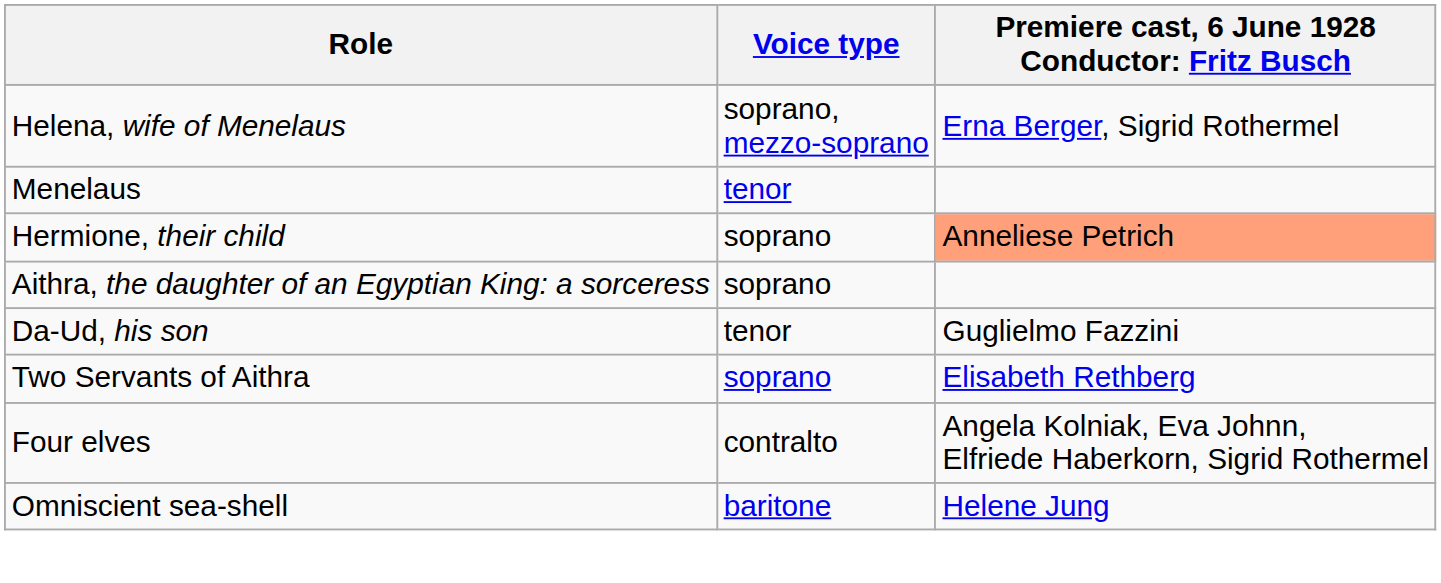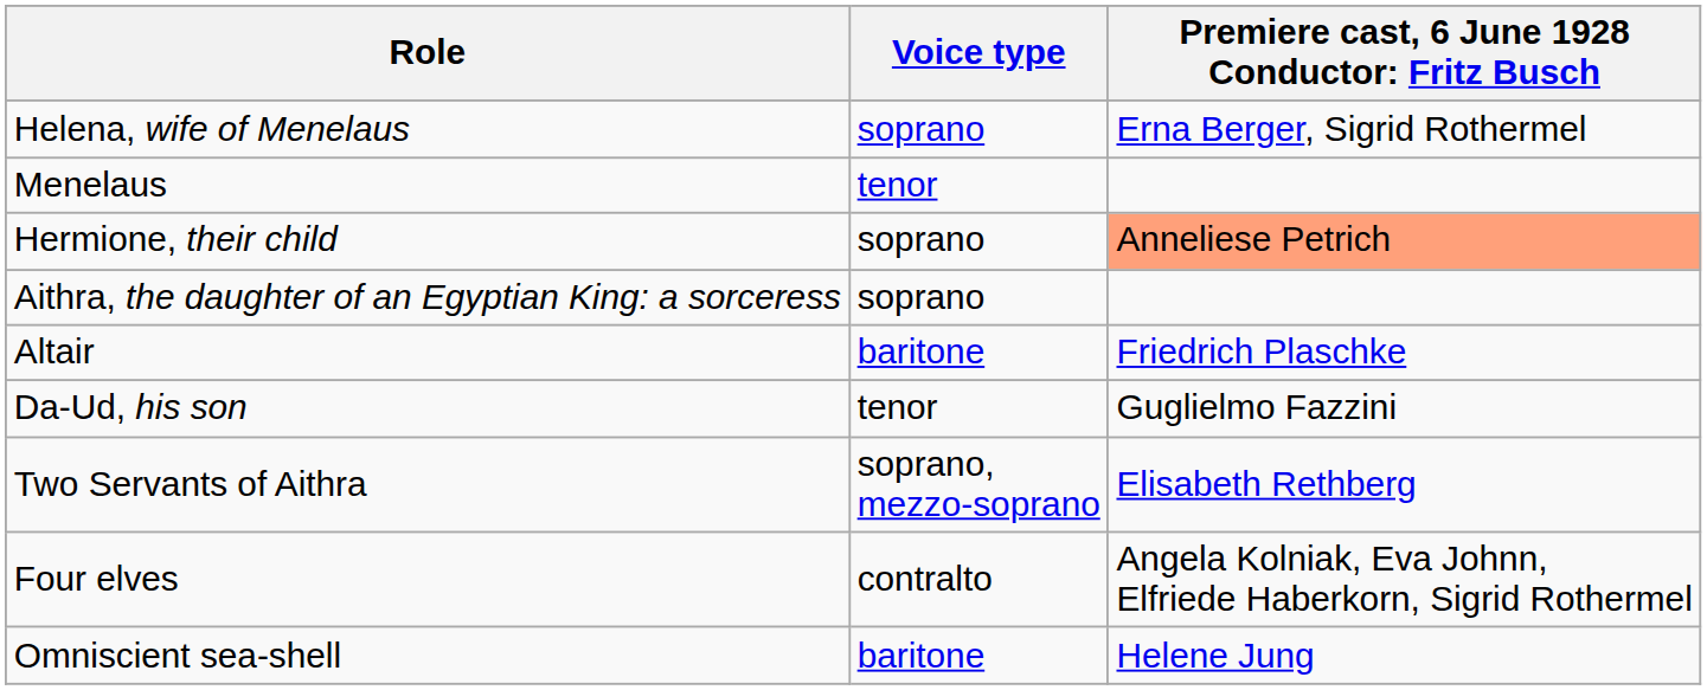 <table class="wikitable">
 <tr>
 <th>Role</th>
 <th><a href='#'>Voice type</a></th>
 <th>Premiere cast, 6 June 1928<br>Conductor: <a href='#'>Fritz Busch</a></th>
 </tr>
 <tr>
 <td>Helena, <em>wife of Menelaus</em></td>
-<td>soprano,<br><a href='#'>mezzo-soprano</a></td>
+<td><a href='#'>soprano</a></td>
 <td><a href='#'>Erna Berger</a>, Sigrid Rothermel</td>
 </tr>
 <tr>
 <td>Menelaus</td>
 <td><a href='#'>tenor</a></td>
 <td></td>
 </tr>
 <tr>
 <td>Hermione, <em>their child</em></td>
 <td>soprano</td>
 <td style="background: lightsalmon;">Anneliese Petrich</td>
 </tr>
 <tr>
 <td>Aithra, <em>the daughter of an Egyptian King: a sorceress</em></td>
 <td>soprano</td>
 <td></td>
 </tr>
 <tr>
+<td>Altair</td>
+<td><a href='#'>baritone</a></td>
+<td><a href='#'>Friedrich Plaschke</a></td>
+</tr>
+<tr>
 <td>Da-Ud, <em>his son</em></td>
 <td>tenor</td>
 <td>Guglielmo Fazzini</td>
 </tr>
 <tr>
 <td>Two Servants of Aithra</td>
-<td><a href='#'>soprano</a></td>
+<td>soprano,<br><a href='#'>mezzo-soprano</a></td>
 <td><a href='#'>Elisabeth Rethberg</a></td>
 </tr>
 <tr>
 <td>Four elves</td>
 <td>contralto</td>
 <td>Angela Kolniak, Eva Johnn,<br>Elfriede Haberkorn, Sigrid Rothermel</td>
 </tr>
 <tr>
 <td>Omniscient sea-shell</td>
 <td><a href='#'>baritone</a></td>
 <td><a href='#'>Helene Jung</a></td>
 </tr>
 </table>
